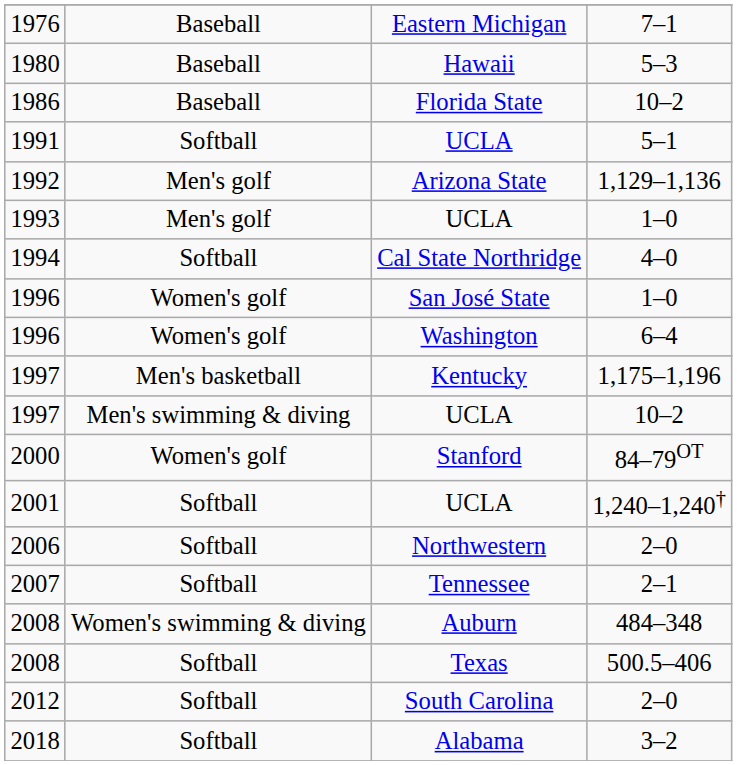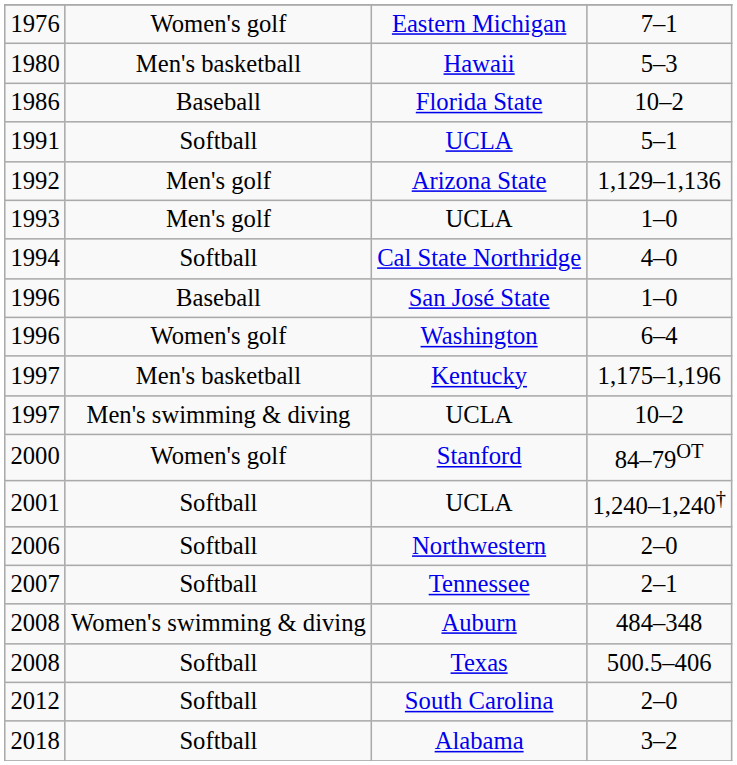 <table class="wikitable sortable" margin:0 0 1em 1em;">
 <tr>
 </tr>
 <tr align="center">
 <td>1976</td>
-<td>Baseball</td>
+<td>Women's golf</td>
 <td><a href='#'>Eastern Michigan</a></td>
 <td>7–1</td>
 </tr>
 <tr align="center">
 <td>1980</td>
-<td>Baseball</td>
+<td>Men's basketball</td>
 <td><a href='#'>Hawaii</a></td>
 <td>5–3</td>
 </tr>
 <tr align="center">
 <td>1986</td>
 <td>Baseball</td>
 <td><a href='#'>Florida State</a></td>
 <td>10–2</td>
 </tr>
 <tr align="center">
 <td>1991</td>
 <td>Softball</td>
 <td><a href='#'>UCLA</a></td>
 <td>5–1</td>
 </tr>
 <tr align="center">
 <td>1992</td>
 <td>Men's golf</td>
 <td><a href='#'>Arizona State</a></td>
 <td>1,129–1,136</td>
 </tr>
 <tr align="center">
 <td>1993</td>
 <td>Men's golf</td>
 <td>UCLA</td>
 <td>1–0</td>
 </tr>
 <tr align="center">
 <td>1994</td>
 <td>Softball</td>
 <td><a href='#'>Cal State Northridge</a></td>
 <td>4–0</td>
 </tr>
 <tr align="center">
 <td>1996</td>
-<td>Women's golf</td>
+<td>Baseball</td>
 <td><a href='#'>San José State</a></td>
 <td>1–0</td>
 </tr>
 <tr align="center">
 <td>1996</td>
 <td>Women's golf</td>
 <td><a href='#'>Washington</a></td>
 <td>6–4</td>
 </tr>
 <tr align="center">
 <td>1997</td>
 <td>Men's basketball</td>
 <td><a href='#'>Kentucky</a></td>
 <td>1,175–1,196</td>
 </tr>
 <tr align="center">
 <td>1997</td>
 <td>Men's swimming & diving</td>
 <td>UCLA</td>
 <td>10–2</td>
 </tr>
 <tr align="center">
 <td>2000</td>
 <td>Women's golf</td>
 <td><a href='#'>Stanford</a></td>
 <td>84–79<sup>OT</sup></td>
 </tr>
 <tr align="center">
 <td>2001</td>
 <td>Softball</td>
 <td>UCLA</td>
 <td>1,240–1,240<sup>†</sup></td>
 </tr>
 <tr align="center">
 <td>2006</td>
 <td>Softball</td>
 <td><a href='#'>Northwestern</a></td>
 <td>2–0</td>
 </tr>
 <tr align="center">
 <td>2007</td>
 <td>Softball</td>
 <td><a href='#'>Tennessee</a></td>
 <td>2–1</td>
 </tr>
 <tr align="center">
 <td>2008</td>
 <td>Women's swimming & diving</td>
 <td><a href='#'>Auburn</a></td>
 <td>484–348</td>
 </tr>
 <tr align="center">
 <td>2008</td>
 <td>Softball</td>
 <td><a href='#'>Texas</a></td>
 <td>500.5–406</td>
 </tr>
 <tr align="center">
 <td>2012</td>
 <td>Softball</td>
 <td><a href='#'>South Carolina</a></td>
 <td>2–0</td>
 </tr>
 <tr align="center">
 <td>2018</td>
 <td>Softball</td>
 <td><a href='#'>Alabama</a></td>
 <td>3–2</td>
 </tr>
 </table>
